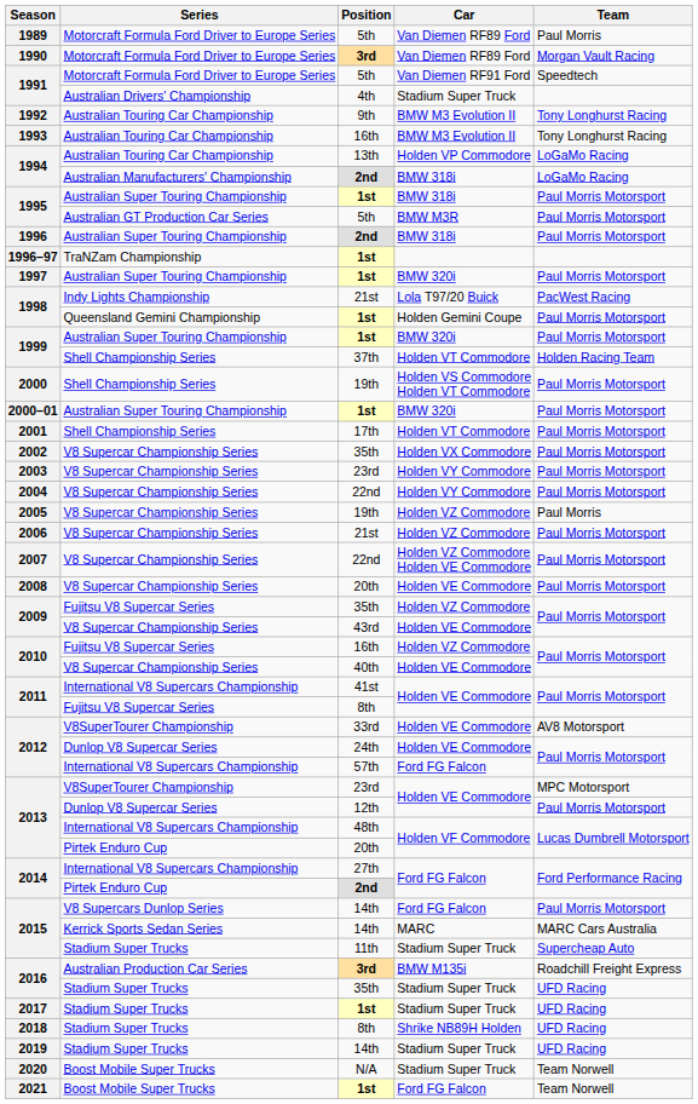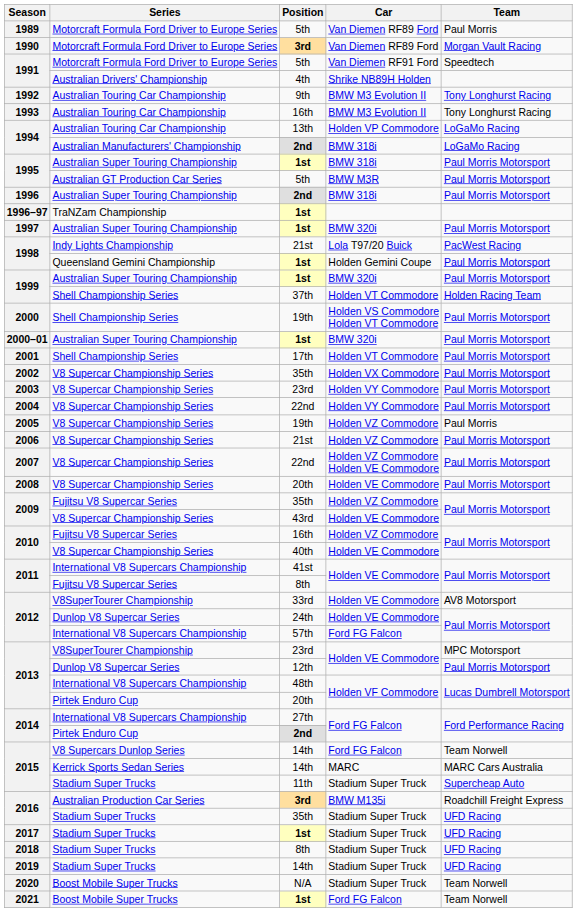 <table class="wikitable" style="font-size: 95%;">
 <tr>
 <th>Season</th>
 <th>Series</th>
 <th>Position</th>
 <th>Car</th>
 <th>Team</th>
 </tr>
 <tr>
 <th>1989</th>
 <td><a href='#'>Motorcraft Formula Ford Driver to Europe Series</a></td>
 <td align="center">5th</td>
 <td><a href='#'>Van Diemen</a> RF89 <a href='#'>Ford</a></td>
 <td>Paul Morris</td>
 </tr>
 <tr>
 <th>1990</th>
 <td><a href='#'>Motorcraft Formula Ford Driver to Europe Series</a></td>
 <td align="center" style="background:#ffdf9f;"><strong>3rd</strong></td>
 <td><a href='#'>Van Diemen</a> RF89 Ford</td>
 <td><a href='#'>Morgan Vault Racing</a></td>
 </tr>
 <tr>
 <th rowspan=2>1991</th>
 <td><a href='#'>Motorcraft Formula Ford Driver to Europe Series</a></td>
 <td align="center">5th</td>
 <td><a href='#'>Van Diemen</a> RF91 Ford</td>
 <td>Speedtech</td>
 </tr>
 <tr>
 <td><a href='#'>Australian Drivers' Championship</a></td>
 <td align="center">4th</td>
-<td>Stadium Super Truck</td>
+<td><a href='#'>Shrike NB89H Holden</a></td>
 <td></td>
 </tr>
 <tr>
 <th>1992</th>
 <td><a href='#'>Australian Touring Car Championship</a></td>
 <td align="center">9th</td>
 <td><a href='#'>BMW M3 Evolution II</a></td>
 <td><a href='#'>Tony Longhurst Racing</a></td>
 </tr>
 <tr>
 <th>1993</th>
 <td><a href='#'>Australian Touring Car Championship</a></td>
 <td align="center">16th</td>
 <td><a href='#'>BMW M3 Evolution II</a></td>
 <td>Tony Longhurst Racing</td>
 </tr>
 <tr>
 <th rowspan=2>1994</th>
 <td><a href='#'>Australian Touring Car Championship</a></td>
 <td align="center">13th</td>
 <td><a href='#'>Holden VP Commodore</a></td>
 <td><a href='#'>LoGaMo Racing</a></td>
 </tr>
 <tr>
 <td><a href='#'>Australian Manufacturers' Championship</a></td>
 <td align="center" style="background:#dfdfdf;"><strong>2nd</strong></td>
 <td><a href='#'>BMW 318i</a></td>
 <td><a href='#'>LoGaMo Racing</a></td>
 </tr>
 <tr>
 <th rowspan=2>1995</th>
 <td><a href='#'>Australian Super Touring Championship</a></td>
 <td align="center" style="background:#ffffbf;"><strong>1st</strong></td>
 <td><a href='#'>BMW 318i</a></td>
 <td><a href='#'>Paul Morris Motorsport</a></td>
 </tr>
 <tr>
 <td><a href='#'>Australian GT Production Car Series</a></td>
 <td align="center">5th</td>
 <td><a href='#'>BMW M3R</a></td>
 <td><a href='#'>Paul Morris Motorsport</a></td>
 </tr>
 <tr>
 <th>1996</th>
 <td><a href='#'>Australian Super Touring Championship</a></td>
 <td align="center" style="background:#dfdfdf;"><strong>2nd</strong></td>
 <td><a href='#'>BMW 318i</a></td>
 <td><a href='#'>Paul Morris Motorsport</a></td>
 </tr>
 <tr>
 <th>1996–97</th>
 <td>TraNZam Championship</td>
 <td align="center" style="background:#ffffbf;"><strong>1st</strong></td>
 <td></td>
 <td></td>
 </tr>
 <tr>
 <th>1997</th>
 <td><a href='#'>Australian Super Touring Championship</a></td>
 <td align="center" style="background:#ffffbf;"><strong>1st</strong></td>
 <td><a href='#'>BMW 320i</a></td>
 <td><a href='#'>Paul Morris Motorsport</a></td>
 </tr>
 <tr>
 <th rowspan=2>1998</th>
 <td><a href='#'>Indy Lights Championship</a></td>
 <td align="center">21st</td>
 <td><a href='#'>Lola</a> T97/20 <a href='#'>Buick</a></td>
 <td><a href='#'>PacWest Racing</a></td>
 </tr>
 <tr>
 <td>Queensland Gemini Championship</td>
 <td align="center" style="background:#ffffbf;"><strong>1st</strong></td>
 <td>Holden Gemini Coupe</td>
 <td><a href='#'>Paul Morris Motorsport</a></td>
 </tr>
 <tr>
 <th rowspan=2>1999</th>
 <td><a href='#'>Australian Super Touring Championship</a></td>
 <td align="center" style="background:#ffffbf;"><strong>1st</strong></td>
 <td><a href='#'>BMW 320i</a></td>
 <td><a href='#'>Paul Morris Motorsport</a></td>
 </tr>
 <tr>
 <td><a href='#'>Shell Championship Series</a></td>
 <td align="center">37th</td>
 <td><a href='#'>Holden VT Commodore</a></td>
 <td><a href='#'>Holden Racing Team</a></td>
 </tr>
 <tr>
 <th>2000</th>
 <td><a href='#'>Shell Championship Series</a></td>
 <td align="center">19th</td>
 <td><a href='#'>Holden VS Commodore</a><br><a href='#'>Holden VT Commodore</a></td>
 <td><a href='#'>Paul Morris Motorsport</a></td>
 </tr>
 <tr>
 <th>2000–01</th>
 <td><a href='#'>Australian Super Touring Championship</a></td>
 <td align="center" style="background:#ffffbf;"><strong>1st</strong></td>
 <td><a href='#'>BMW 320i</a></td>
 <td><a href='#'>Paul Morris Motorsport</a></td>
 </tr>
 <tr>
 <th>2001</th>
 <td><a href='#'>Shell Championship Series</a></td>
 <td align="center">17th</td>
 <td><a href='#'>Holden VT Commodore</a></td>
 <td><a href='#'>Paul Morris Motorsport</a></td>
 </tr>
 <tr>
 <th>2002</th>
 <td><a href='#'>V8 Supercar Championship Series</a></td>
 <td align="center">35th</td>
 <td><a href='#'>Holden VX Commodore</a></td>
 <td><a href='#'>Paul Morris Motorsport</a></td>
 </tr>
 <tr>
 <th>2003</th>
 <td><a href='#'>V8 Supercar Championship Series</a></td>
 <td align="center">23rd</td>
 <td><a href='#'>Holden VY Commodore</a></td>
 <td><a href='#'>Paul Morris Motorsport</a></td>
 </tr>
 <tr>
 <th>2004</th>
 <td><a href='#'>V8 Supercar Championship Series</a></td>
 <td align="center">22nd</td>
 <td><a href='#'>Holden VY Commodore</a></td>
 <td><a href='#'>Paul Morris Motorsport</a></td>
 </tr>
 <tr>
 <th>2005</th>
 <td><a href='#'>V8 Supercar Championship Series</a></td>
 <td align="center">19th</td>
 <td><a href='#'>Holden VZ Commodore</a></td>
 <td>Paul Morris</td>
 </tr>
 <tr>
 <th>2006</th>
 <td><a href='#'>V8 Supercar Championship Series</a></td>
 <td align="center">21st</td>
 <td><a href='#'>Holden VZ Commodore</a></td>
 <td><a href='#'>Paul Morris Motorsport</a></td>
 </tr>
 <tr>
 <th>2007</th>
 <td><a href='#'>V8 Supercar Championship Series</a></td>
 <td align="center">22nd</td>
 <td><a href='#'>Holden VZ Commodore</a><br><a href='#'>Holden VE Commodore</a></td>
 <td><a href='#'>Paul Morris Motorsport</a></td>
 </tr>
 <tr>
 <th>2008</th>
 <td><a href='#'>V8 Supercar Championship Series</a></td>
 <td align="center">20th</td>
 <td><a href='#'>Holden VE Commodore</a></td>
 <td><a href='#'>Paul Morris Motorsport</a></td>
 </tr>
 <tr>
 <th rowspan=2>2009</th>
 <td><a href='#'>Fujitsu V8 Supercar Series</a></td>
 <td align="center">35th</td>
 <td><a href='#'>Holden VZ Commodore</a></td>
 <td rowspan=2><a href='#'>Paul Morris Motorsport</a></td>
 </tr>
 <tr>
 <td><a href='#'>V8 Supercar Championship Series</a></td>
 <td align="center">43rd</td>
 <td><a href='#'>Holden VE Commodore</a></td>
 </tr>
 <tr>
 <th rowspan=2>2010</th>
 <td><a href='#'>Fujitsu V8 Supercar Series</a></td>
 <td align="center">16th</td>
 <td><a href='#'>Holden VZ Commodore</a></td>
 <td rowspan=2><a href='#'>Paul Morris Motorsport</a></td>
 </tr>
 <tr>
 <td><a href='#'>V8 Supercar Championship Series</a></td>
 <td align="center">40th</td>
 <td><a href='#'>Holden VE Commodore</a></td>
 </tr>
 <tr>
 <th rowspan=2>2011</th>
 <td><a href='#'>International V8 Supercars Championship</a></td>
 <td align="center">41st</td>
 <td rowspan=2><a href='#'>Holden VE Commodore</a></td>
 <td rowspan=2><a href='#'>Paul Morris Motorsport</a></td>
 </tr>
 <tr>
 <td><a href='#'>Fujitsu V8 Supercar Series</a></td>
 <td align="center">8th</td>
 </tr>
 <tr>
 <th rowspan=3>2012</th>
 <td><a href='#'>V8SuperTourer Championship</a></td>
 <td align="center">33rd</td>
 <td><a href='#'>Holden VE Commodore</a></td>
 <td>AV8 Motorsport</td>
 </tr>
 <tr>
 <td><a href='#'>Dunlop V8 Supercar Series</a></td>
 <td align="center">24th</td>
 <td><a href='#'>Holden VE Commodore</a></td>
 <td rowspan=2><a href='#'>Paul Morris Motorsport</a></td>
 </tr>
 <tr>
 <td><a href='#'>International V8 Supercars Championship</a></td>
 <td align="center">57th</td>
 <td><a href='#'>Ford FG Falcon</a></td>
 </tr>
 <tr>
 <th rowspan=4>2013</th>
 <td><a href='#'>V8SuperTourer Championship</a></td>
 <td align="center">23rd</td>
 <td rowspan=2><a href='#'>Holden VE Commodore</a></td>
 <td>MPC Motorsport</td>
 </tr>
 <tr>
 <td><a href='#'>Dunlop V8 Supercar Series</a></td>
 <td align="center">12th</td>
 <td><a href='#'>Paul Morris Motorsport</a></td>
 </tr>
 <tr>
 <td><a href='#'>International V8 Supercars Championship</a></td>
 <td align="center">48th</td>
 <td rowspan=2><a href='#'>Holden VF Commodore</a></td>
 <td rowspan=2><a href='#'>Lucas Dumbrell Motorsport</a></td>
 </tr>
 <tr>
 <td><a href='#'>Pirtek Enduro Cup</a></td>
 <td align="center">20th</td>
 </tr>
 <tr>
 <th rowspan=2>2014</th>
 <td><a href='#'>International V8 Supercars Championship</a></td>
 <td align="center">27th</td>
 <td rowspan=2><a href='#'>Ford FG Falcon</a></td>
 <td rowspan=2><a href='#'>Ford Performance Racing</a></td>
 </tr>
 <tr>
 <td><a href='#'>Pirtek Enduro Cup</a></td>
 <td align="center" style="background:#dfdfdf;"><strong>2nd</strong></td>
 </tr>
 <tr>
 <th rowspan=3>2015</th>
 <td><a href='#'>V8 Supercars Dunlop Series</a></td>
 <td align="center">14th</td>
 <td><a href='#'>Ford FG Falcon</a></td>
-<td><a href='#'>Paul Morris Motorsport</a></td>
+<td>Team Norwell</td>
 </tr>
 <tr>
 <td><a href='#'>Kerrick Sports Sedan Series</a></td>
 <td align="center">14th</td>
 <td>MARC</td>
 <td>MARC Cars Australia</td>
 </tr>
 <tr>
 <td><a href='#'>Stadium Super Trucks</a></td>
 <td align="center">11th</td>
 <td>Stadium Super Truck</td>
 <td><a href='#'>Supercheap Auto</a></td>
 </tr>
 <tr>
 <th rowspan=2>2016</th>
 <td><a href='#'>Australian Production Car Series</a></td>
 <td align="center" style="background:#ffdf9f;"><strong>3rd</strong></td>
 <td><a href='#'>BMW M135i</a></td>
 <td>Roadchill Freight Express</td>
 </tr>
 <tr>
 <td><a href='#'>Stadium Super Trucks</a></td>
 <td align="center">35th</td>
 <td>Stadium Super Truck</td>
 <td><a href='#'>UFD Racing</a></td>
 </tr>
 <tr>
 <th>2017</th>
 <td><a href='#'>Stadium Super Trucks</a></td>
 <td align="center" style="background:#ffffbf;"><strong>1st</strong></td>
 <td>Stadium Super Truck</td>
 <td><a href='#'>UFD Racing</a></td>
 </tr>
 <tr>
 <th>2018</th>
 <td><a href='#'>Stadium Super Trucks</a></td>
 <td align="center">8th</td>
-<td><a href='#'>Shrike NB89H Holden</a></td>
+<td>Stadium Super Truck</td>
 <td><a href='#'>UFD Racing</a></td>
 </tr>
 <tr>
 <th>2019</th>
 <td><a href='#'>Stadium Super Trucks</a></td>
 <td align="center">14th</td>
 <td>Stadium Super Truck</td>
 <td><a href='#'>UFD Racing</a></td>
 </tr>
 <tr>
 <th>2020</th>
 <td><a href='#'>Boost Mobile Super Trucks</a></td>
 <td align="center">N/A</td>
 <td>Stadium Super Truck</td>
 <td>Team Norwell</td>
 </tr>
 <tr>
 <th>2021</th>
 <td><a href='#'>Boost Mobile Super Trucks</a></td>
 <td align="center" style="background:#ffffbf;"><strong>1st</strong></td>
 <td><a href='#'>Ford FG Falcon</a></td>
 <td>Team Norwell</td>
 </tr>
 </table>
